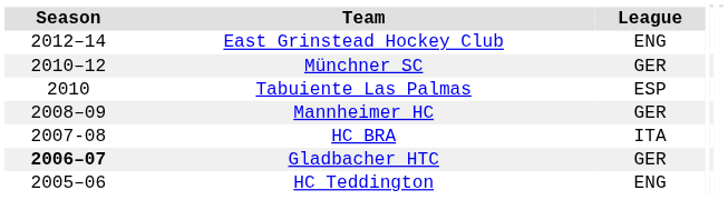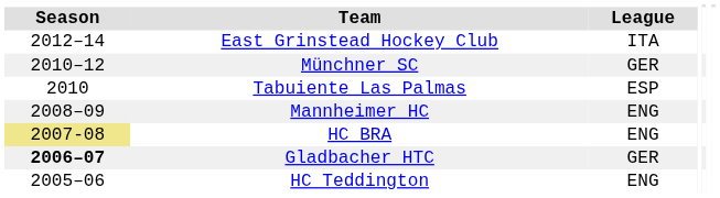 <table border="0" cellpadding="1" cellspacing="0" style="text-align:center; width:40em">
 <tr bgcolor="#e0e0e0">
 <th colspan="3"  bgcolor="#ffffff"></th>
 <th rowspan="99" bgcolor="#ffffff"></th>
 <th colspan="5"></th>
 <th rowspan="99" bgcolor="#ffffff"></th>
 <th colspan="5"></th>
 </tr>
 <tr bgcolor="#e0e0e0">
 <th>Season</th>
 <th>Team</th>
 <th>League</th>
 </tr>
 <tr ALIGN="center">
 <td>2012–14</td>
 <td><a href='#'>East Grinstead Hockey Club</a></td>
-<td>ENG</td>
+<td>ITA</td>
 <td></td>
 </tr>
 <tr ALIGN="center" bgcolor="#f0f0f0">
 <td>2010–12</td>
 <td><a href='#'>Münchner SC</a></td>
 <td>GER</td>
 <td></td>
 </tr>
 <tr ALIGN="center">
 <td>2010</td>
 <td><a href='#'>Tabuiente Las Palmas</a></td>
 <td>ESP</td>
 <td></td>
 </tr>
 <tr ALIGN="center" bgcolor="#f0f0f0">
 <td>2008–09</td>
 <td><a href='#'>Mannheimer HC</a></td>
-<td>GER</td>
+<td>ENG</td>
 <td></td>
 </tr>
 <tr ALIGN="center">
-<td>2007-08</td>
+<td style="background: khaki;">2007-08</td>
 <td><a href='#'>HC BRA</a></td>
-<td>ITA</td>
+<td>ENG</td>
 <td></td>
 </tr>
 <tr ALIGN="center" bgcolor="#f0f0f0">
 <td><strong>2006–07</strong></td>
 <td><a href='#'>Gladbacher HTC</a></td>
 <td>GER</td>
 <td></td>
 </tr>
 <tr ALIGN="center">
 <td>2005–06</td>
 <td><a href='#'>HC Teddington</a></td>
 <td>ENG</td>
 <td></td>
 </tr>
 <tr ALIGN="center" bgcolor="#f0f0f0">
 </tr>
 </table>
